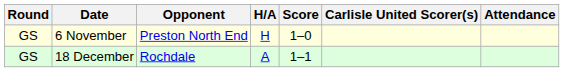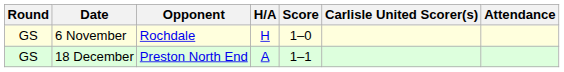 <table class="wikitable" style="text-align:center">
 <tr>
 <th>Round</th>
 <th>Date</th>
 <th>Opponent</th>
 <th>H/A</th>
 <th>Score</th>
 <th>Carlisle United Scorer(s)</th>
 <th>Attendance</th>
 </tr>
 <tr bgcolor=#ffffdd>
 <td>GS</td>
 <td align=left>6 November</td>
-<td align=left><a href='#'>Preston North End</a></td>
+<td align=left><a href='#'>Rochdale</a></td>
 <td><a href='#'>H</a></td>
 <td>1–0</td>
 <td align=left></td>
 <td></td>
 </tr>
 <tr bgcolor=#ddffdd>
 <td>GS</td>
 <td align=left>18 December</td>
-<td align=left><a href='#'>Rochdale</a></td>
+<td align=left><a href='#'>Preston North End</a></td>
 <td><a href='#'>A</a></td>
 <td>1–1</td>
 <td align=left></td>
 <td></td>
 </tr>
 </table>
